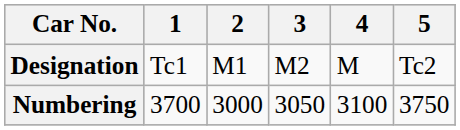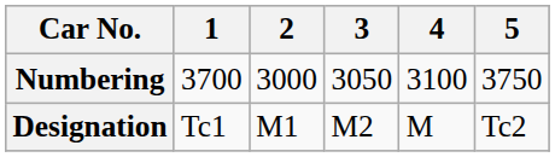 <table class="wikitable">
 <tr>
 <th>Car No.</th>
 <th>1</th>
 <th>2</th>
 <th>3</th>
 <th>4</th>
 <th>5</th>
 </tr>
 <tr>
+<th>Numbering</th>
+<td>3700</td>
+<td>3000</td>
+<td>3050</td>
+<td>3100</td>
+<td>3750</td>
+</tr>
+<tr>
 <th>Designation</th>
 <td>Tc1</td>
 <td>M1</td>
 <td>M2</td>
 <td>M</td>
 <td>Tc2</td>
 </tr>
-<tr>
-<th>Numbering</th>
-<td>3700</td>
-<td>3000</td>
-<td>3050</td>
-<td>3100</td>
-<td>3750</td>
-</tr>
 </table>
